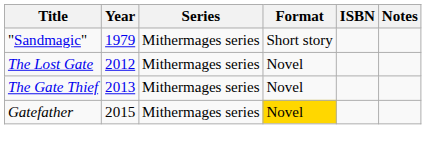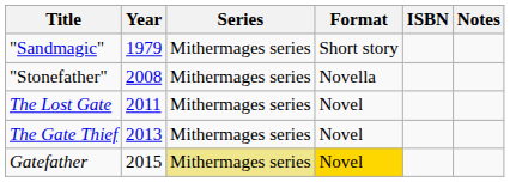 <table class="wikitable sortable">
 <tr>
 <th>Title</th>
 <th>Year</th>
 <th>Series</th>
 <th>Format</th>
 <th>ISBN</th>
 <th class="unsortable">Notes</th>
 </tr>
 <tr>
 <td>"<a href='#'>Sandmagic</a>"</td>
 <td><a href='#'>1979</a></td>
 <td>Mithermages series</td>
 <td>Short story</td>
 <td></td>
 <td></td>
 </tr>
 <tr>
+<td>"Stonefather"</td>
+<td><a href='#'>2008</a></td>
+<td>Mithermages series</td>
+<td>Novella</td>
+<td></td>
+<td></td>
+</tr>
+<tr>
 <td><em><a href='#'>The Lost Gate</a></em></td>
-<td><a href='#'>2012</a></td>
+<td><a href='#'>2011</a></td>
 <td>Mithermages series</td>
 <td>Novel</td>
 <td></td>
 <td></td>
 </tr>
 <tr>
 <td><em><a href='#'>The Gate Thief</a></em></td>
 <td><a href='#'>2013</a></td>
 <td>Mithermages series</td>
 <td>Novel</td>
 <td></td>
 <td></td>
 </tr>
 <tr>
 <td><em>Gatefather</em></td>
 <td>2015</td>
-<td>Mithermages series</td>
+<td style="background: khaki;">Mithermages series</td>
 <td style="background: gold;">Novel</td>
 <td></td>
 <td></td>
 </tr>
 </table>
